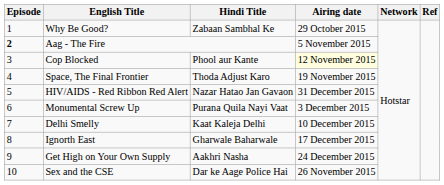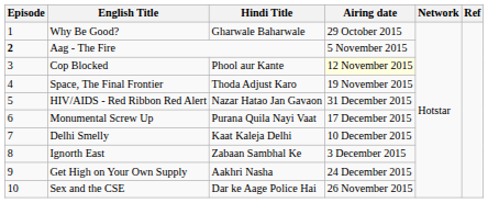 <table class="wikitable">
 <tr>
 <th>Episode</th>
 <th>English Title</th>
 <th>Hindi Title</th>
 <th>Airing date</th>
 <th>Network</th>
 <th>Ref</th>
 </tr>
 <tr>
 <td>1</td>
 <td>Why Be Good?</td>
-<td>Zabaan Sambhal Ke</td>
+<td>Gharwale Baharwale</td>
 <td>29 October 2015</td>
 <td rowspan="10">Hotstar</td>
 <td rowspan="10"></td>
 </tr>
 <tr>
 <td><strong>2</strong></td>
 <td colspan="2">Aag - The Fire</td>
 <td>5 November 2015</td>
 </tr>
 <tr>
 <td>3</td>
 <td>Cop Blocked</td>
 <td>Phool aur Kante</td>
 <td style="background: lightyellow;">12 November 2015</td>
 </tr>
 <tr>
 <td>4</td>
 <td>Space, The Final Frontier</td>
 <td>Thoda Adjust Karo</td>
 <td>19 November 2015</td>
 </tr>
 <tr>
 <td>5</td>
 <td>HIV/AIDS - Red Ribbon Red Alert</td>
 <td>Nazar Hatao Jan Gavaon</td>
 <td>31 December 2015</td>
 </tr>
 <tr>
 <td>6</td>
 <td>Monumental Screw Up</td>
 <td>Purana Quila Nayi Vaat</td>
-<td>3 December 2015</td>
+<td>17 December 2015</td>
 </tr>
 <tr>
 <td>7</td>
 <td>Delhi Smelly</td>
 <td>Kaat Kaleja Delhi</td>
 <td>10 December 2015</td>
 </tr>
 <tr>
 <td>8</td>
 <td>Ignorth East</td>
-<td>Gharwale Baharwale</td>
-<td>17 December 2015</td>
+<td>Zabaan Sambhal Ke</td>
+<td>3 December 2015</td>
 </tr>
 <tr>
 <td>9</td>
 <td>Get High on Your Own Supply</td>
 <td>Aakhri Nasha</td>
 <td>24 December 2015</td>
 </tr>
 <tr>
 <td>10</td>
 <td>Sex and the CSE</td>
 <td>Dar ke Aage Police Hai</td>
 <td>26 November 2015</td>
 </tr>
 </table>
